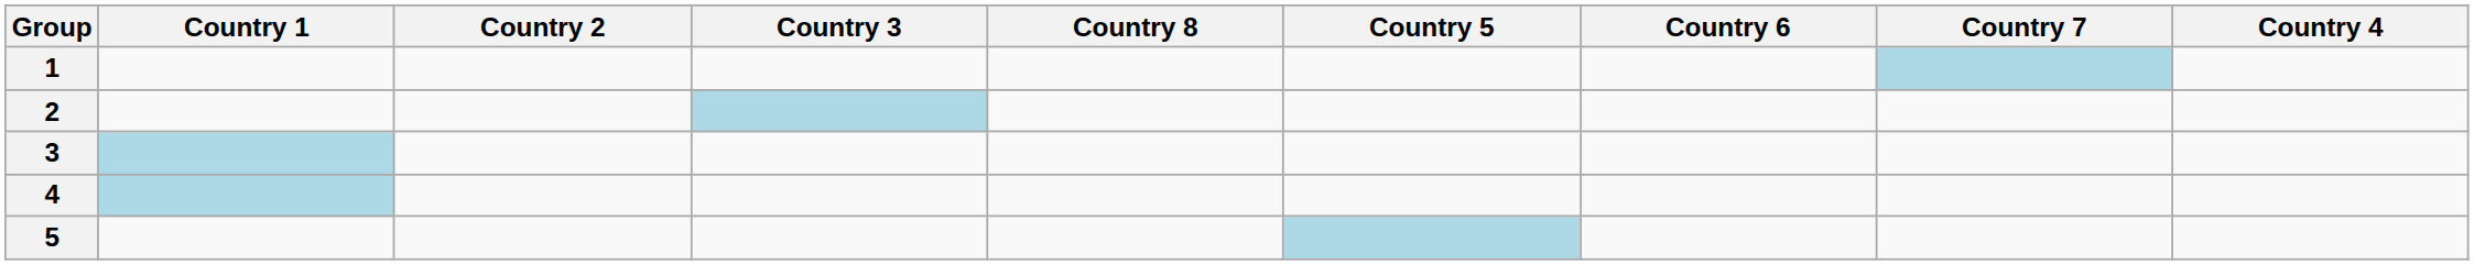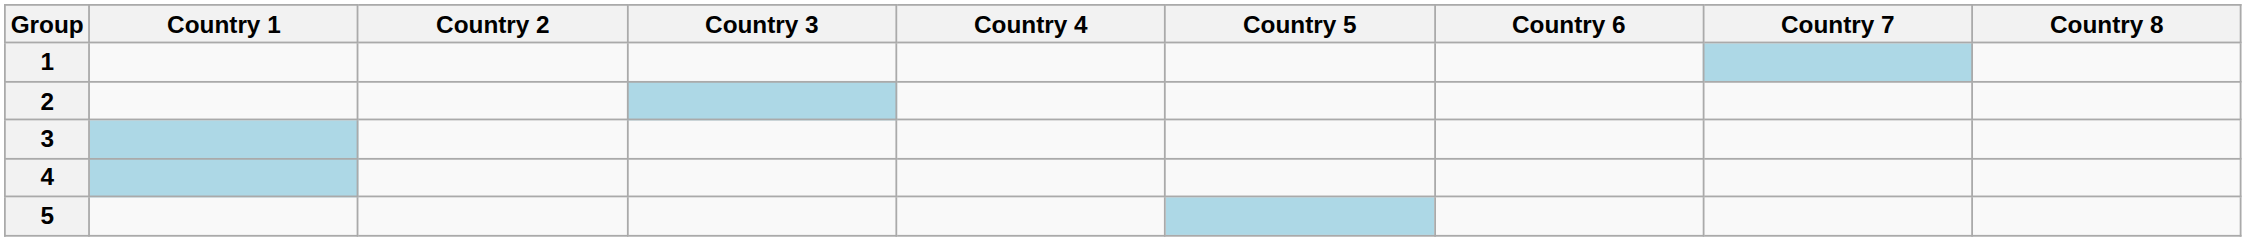 <table class="wikitable" style="font-size: 85%;">
 <tr>
 <th>Group</th>
 <th width="160">Country 1</th>
 <th width="160">Country 2</th>
 <th width="160">Country 3</th>
-<th width="160">Country 8</th>
+<th width="160">Country 4</th>
 <th width="160">Country 5</th>
 <th width="160">Country 6</th>
 <th width="160">Country 7</th>
-<th width="160">Country 4</th>
+<th width="160">Country 8</th>
 </tr>
 <tr>
 <th>1</th>
 <td></td>
 <td></td>
 <td></td>
 <td></td>
 <td><s></s></td>
 <td></td>
 <td bgcolor="lightblue"></td>
 <td></td>
 </tr>
 <tr>
 <th>2</th>
 <td></td>
 <td></td>
 <td bgcolor="lightblue"></td>
+<td><s></s></td>
 <td></td>
 <td></td>
 <td></td>
 <td></td>
-<td><s></s></td>
 </tr>
 <tr>
 <th>3</th>
 <td bgcolor="lightblue"></td>
 <td></td>
 <td></td>
-<td></td>
+<td><s></s></td>
 <td></td>
 <td><s></s></td>
 <td></td>
-<td><s></s></td>
+<td></td>
 </tr>
 <tr>
 <th>4</th>
 <td bgcolor="lightblue"></td>
 <td></td>
 <td></td>
 <td></td>
 <td></td>
 <td></td>
 <td></td>
 <td></td>
 </tr>
 <tr>
 <th>5</th>
 <td></td>
 <td></td>
 <td></td>
 <td></td>
 <td bgcolor="lightblue"></td>
 <td></td>
 <td></td>
 <td></td>
 </tr>
 </table>
